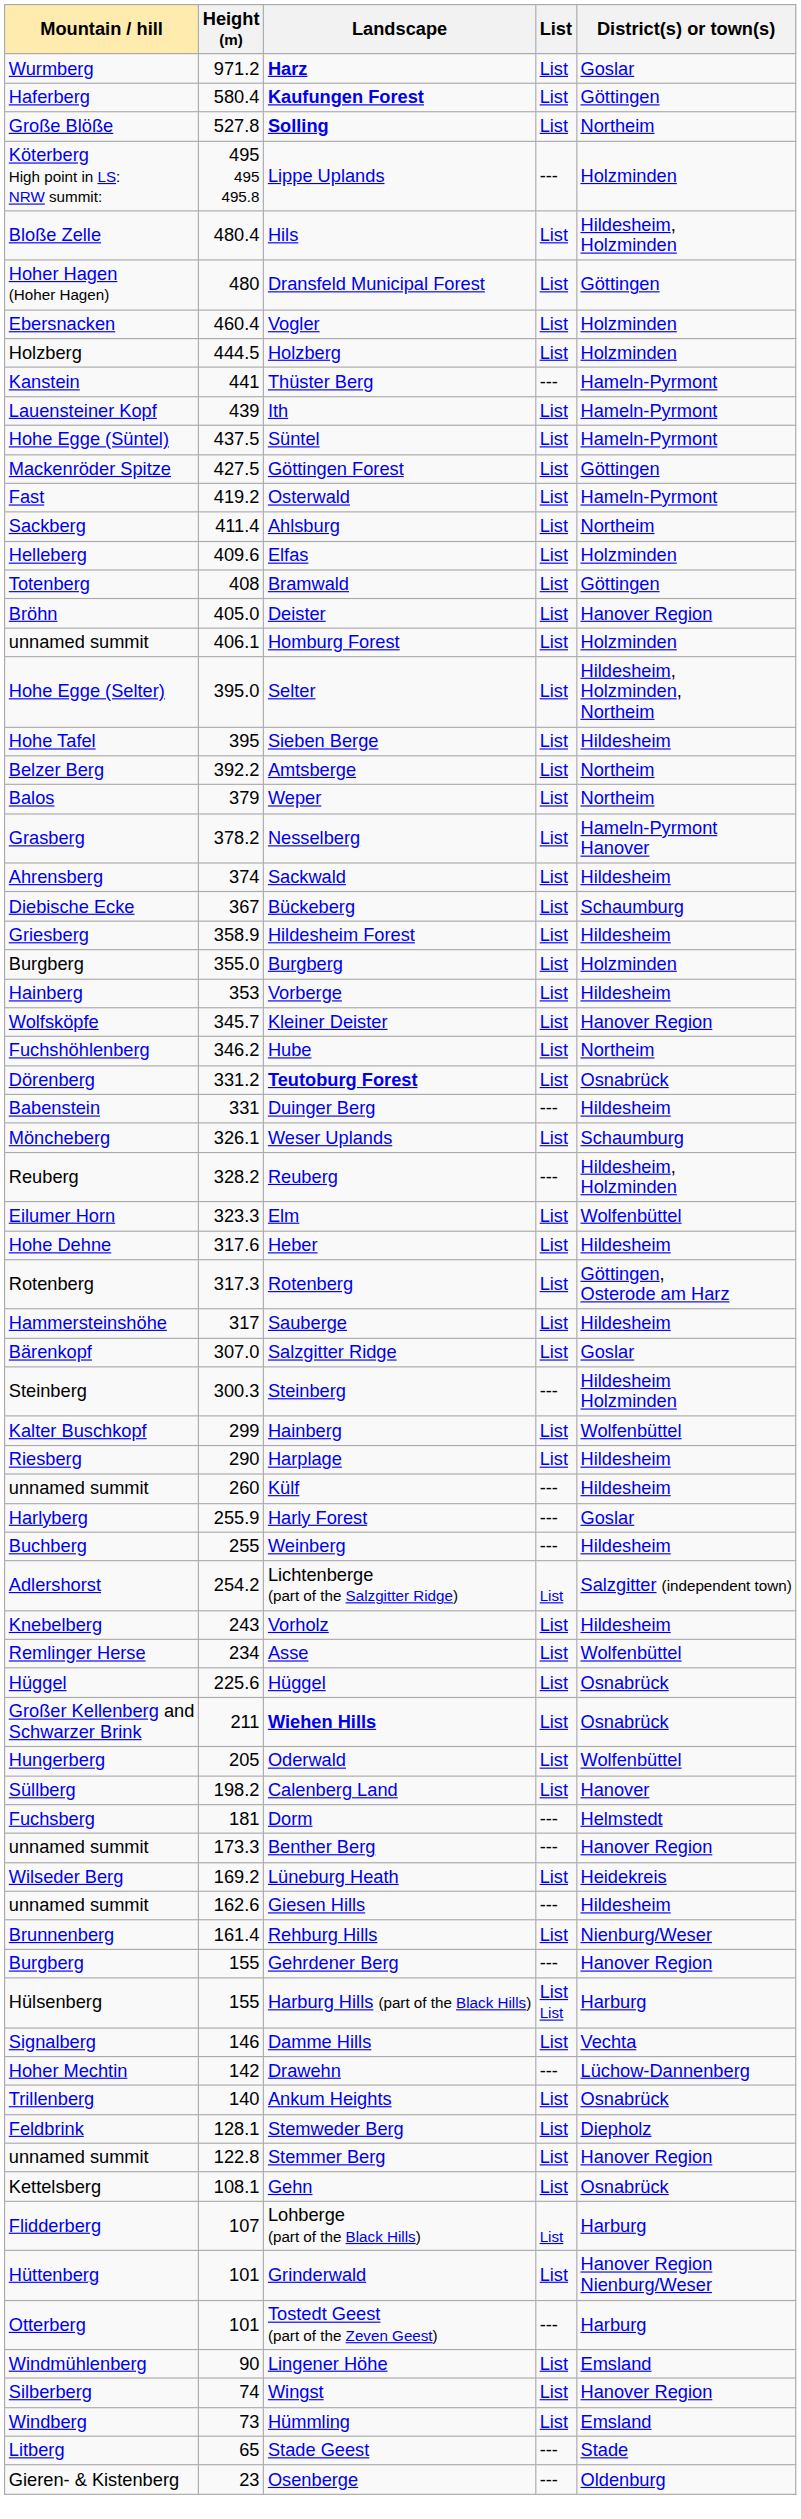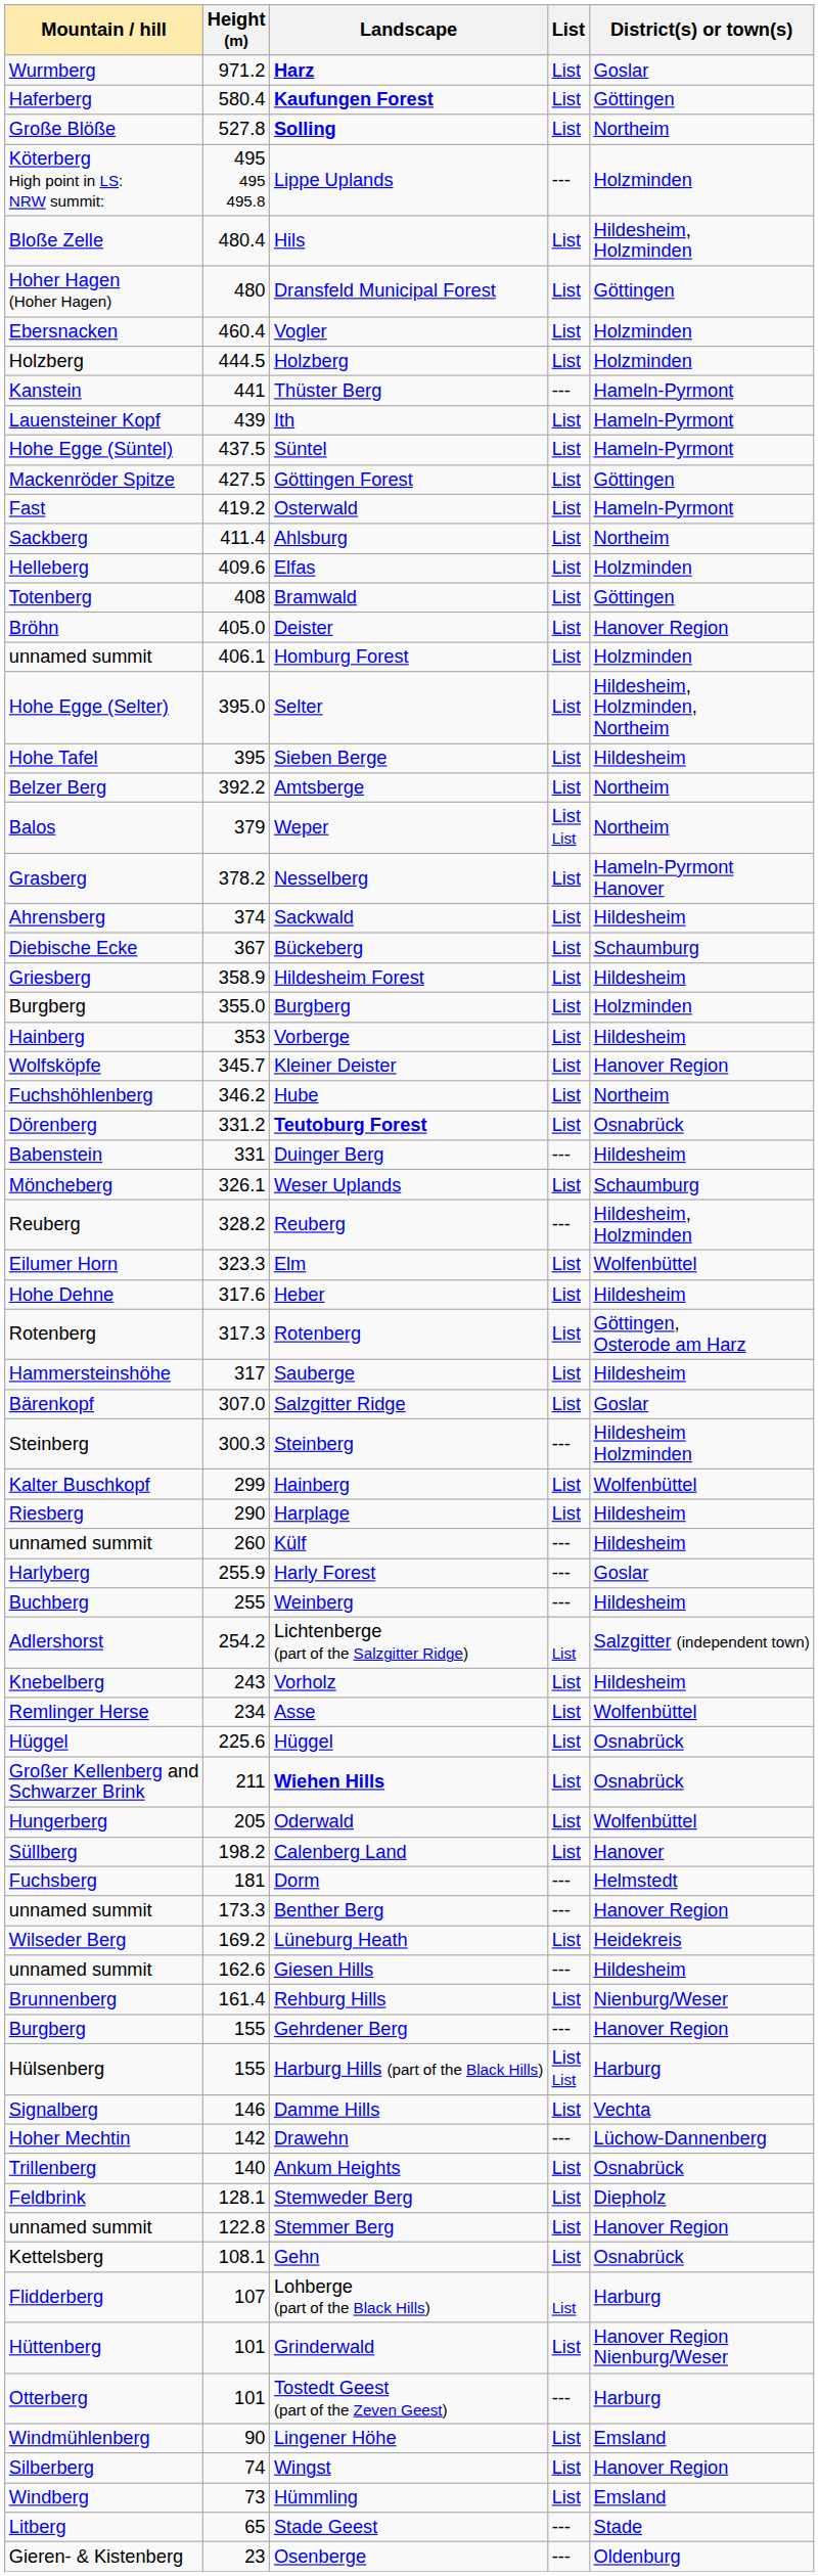 <table class="wikitable sortable">
 <tr style="background-color:#E0E0E0">
 <th style="background-color:#FFEBAD">Mountain / hill</th>
 <th>Height<br><small>(m)</small><br></th>
 <th>Landscape</th>
 <th class="unsortable">List<br></th>
 <th>District(s) or town(s)</th>
 </tr>
 <tr>
 <td><a href='#'>Wurmberg</a></td>
 <td align="right">971.2</td>
 <td><strong><a href='#'>Harz</a></strong></td>
 <td><a href='#'>List</a> </td>
 <td><a href='#'>Goslar</a></td>
 </tr>
 <tr>
 <td><a href='#'>Haferberg</a></td>
 <td align="right">580.4</td>
 <td><strong><a href='#'>Kaufungen Forest</a></strong></td>
 <td><a href='#'>List</a> </td>
 <td><a href='#'>Göttingen</a></td>
 </tr>
 <tr>
 <td><a href='#'>Große Blöße</a></td>
 <td align="right">527.8</td>
 <td><strong><a href='#'>Solling</a></strong></td>
 <td><a href='#'>List</a> </td>
 <td><a href='#'>Northeim</a></td>
 </tr>
 <tr>
 <td><a href='#'>Köterberg</a> <br><small>High point in <a href='#'>LS</a>:<br><a href='#'>NRW</a> summit:</small></td>
 <td align="right">495<br><small>495<br>495.8</small></td>
 <td><a href='#'>Lippe Uplands</a></td>
 <td>--- </td>
 <td><a href='#'>Holzminden</a></td>
 </tr>
 <tr>
 <td><a href='#'>Bloße Zelle</a></td>
 <td align="right">480.4</td>
 <td><a href='#'>Hils</a></td>
 <td><a href='#'>List</a> </td>
 <td><a href='#'>Hildesheim</a>,<br> <a href='#'>Holzminden</a></td>
 </tr>
 <tr>
 <td><a href='#'>Hoher Hagen</a><br><small>(Hoher Hagen)</small></td>
 <td align="right">480</td>
 <td><a href='#'>Dransfeld Municipal Forest</a></td>
 <td><a href='#'>List</a> </td>
 <td><a href='#'>Göttingen</a></td>
 </tr>
 <tr>
 <td><a href='#'>Ebersnacken</a></td>
 <td align="right">460.4</td>
 <td><a href='#'>Vogler</a></td>
 <td><a href='#'>List</a> </td>
 <td><a href='#'>Holzminden</a></td>
 </tr>
 <tr>
 <td>Holzberg</td>
 <td align="right">444.5</td>
 <td><a href='#'>Holzberg</a></td>
 <td><a href='#'>List</a> </td>
 <td><a href='#'>Holzminden</a></td>
 </tr>
 <tr>
 <td><a href='#'>Kanstein</a></td>
 <td align="right">441</td>
 <td><a href='#'>Thüster Berg</a></td>
 <td>--- </td>
 <td><a href='#'>Hameln-Pyrmont</a></td>
 </tr>
 <tr>
 <td><a href='#'>Lauensteiner Kopf</a></td>
 <td align="right">439</td>
 <td><a href='#'>Ith</a></td>
 <td><a href='#'>List</a> </td>
 <td><a href='#'>Hameln-Pyrmont</a></td>
 </tr>
 <tr>
 <td><a href='#'>Hohe Egge (Süntel)</a></td>
 <td align="right">437.5</td>
 <td><a href='#'>Süntel</a></td>
 <td><a href='#'>List</a> </td>
 <td><a href='#'>Hameln-Pyrmont</a></td>
 </tr>
 <tr>
 <td><a href='#'>Mackenröder Spitze</a></td>
 <td align="right">427.5</td>
 <td><a href='#'>Göttingen Forest</a></td>
 <td><a href='#'>List</a> </td>
 <td><a href='#'>Göttingen</a></td>
 </tr>
 <tr>
 <td><a href='#'>Fast</a></td>
 <td align="right">419.2</td>
 <td><a href='#'>Osterwald</a></td>
 <td><a href='#'>List</a> </td>
 <td><a href='#'>Hameln-Pyrmont</a></td>
 </tr>
 <tr>
 <td><a href='#'>Sackberg</a></td>
 <td align="right">411.4</td>
 <td><a href='#'>Ahlsburg</a></td>
 <td><a href='#'>List</a> </td>
 <td><a href='#'>Northeim</a></td>
 </tr>
 <tr>
 <td><a href='#'>Helleberg</a></td>
 <td align="right">409.6</td>
 <td><a href='#'>Elfas</a></td>
 <td><a href='#'>List</a> </td>
 <td><a href='#'>Holzminden</a></td>
 </tr>
 <tr>
 <td><a href='#'>Totenberg</a></td>
 <td align="right">408</td>
 <td><a href='#'>Bramwald</a></td>
 <td><a href='#'>List</a> </td>
 <td><a href='#'>Göttingen</a></td>
 </tr>
 <tr>
 <td><a href='#'>Bröhn</a></td>
 <td align="right">405.0</td>
 <td><a href='#'>Deister</a></td>
 <td><a href='#'>List</a> </td>
 <td><a href='#'>Hanover Region</a></td>
 </tr>
 <tr>
 <td>unnamed summit</td>
 <td align="right">406.1</td>
 <td><a href='#'>Homburg Forest</a></td>
 <td><a href='#'>List</a> </td>
 <td><a href='#'>Holzminden</a></td>
 </tr>
 <tr>
 <td><a href='#'>Hohe Egge (Selter)</a></td>
 <td align="right">395.0</td>
 <td><a href='#'>Selter</a></td>
 <td><a href='#'>List</a> </td>
 <td><a href='#'>Hildesheim</a>,<br> <a href='#'>Holzminden</a>,<br> <a href='#'>Northeim</a></td>
 </tr>
 <tr>
 <td><a href='#'>Hohe Tafel</a></td>
 <td align="right">395</td>
 <td><a href='#'>Sieben Berge</a></td>
 <td><a href='#'>List</a> </td>
 <td><a href='#'>Hildesheim</a></td>
 </tr>
 <tr>
 <td><a href='#'>Belzer Berg</a></td>
 <td align="right">392.2</td>
 <td><a href='#'>Amtsberge</a></td>
 <td><a href='#'>List</a> </td>
 <td><a href='#'>Northeim</a></td>
 </tr>
 <tr>
 <td><a href='#'>Balos</a></td>
 <td align="right">379</td>
 <td><a href='#'>Weper</a></td>
-<td><a href='#'>List</a> </td>
+<td><a href='#'>List</a><br><small><a href='#'>List</a></small> </td>
 <td><a href='#'>Northeim</a></td>
 </tr>
 <tr>
 <td><a href='#'>Grasberg</a></td>
 <td align="right">378.2</td>
 <td><a href='#'>Nesselberg</a></td>
 <td><a href='#'>List</a> </td>
 <td><a href='#'>Hameln-Pyrmont</a><br> <a href='#'>Hanover</a></td>
 </tr>
 <tr>
 <td><a href='#'>Ahrensberg</a></td>
 <td align="right">374</td>
 <td><a href='#'>Sackwald</a></td>
 <td><a href='#'>List</a> </td>
 <td><a href='#'>Hildesheim</a></td>
 </tr>
 <tr>
 <td><a href='#'>Diebische Ecke</a></td>
 <td align="right">367</td>
 <td><a href='#'>Bückeberg</a></td>
 <td><a href='#'>List</a> </td>
 <td><a href='#'>Schaumburg</a></td>
 </tr>
 <tr>
 <td><a href='#'>Griesberg</a></td>
 <td align="right">358.9</td>
 <td><a href='#'>Hildesheim Forest</a></td>
 <td><a href='#'>List</a> </td>
 <td><a href='#'>Hildesheim</a></td>
 </tr>
 <tr>
 <td>Burgberg</td>
 <td align="right">355.0</td>
 <td><a href='#'>Burgberg</a></td>
 <td><a href='#'>List</a> </td>
 <td><a href='#'>Holzminden</a></td>
 </tr>
 <tr>
 <td><a href='#'>Hainberg</a></td>
 <td align="right">353</td>
 <td><a href='#'>Vorberge</a></td>
 <td><a href='#'>List</a> </td>
 <td><a href='#'>Hildesheim</a></td>
 </tr>
 <tr>
 <td><a href='#'>Wolfsköpfe</a></td>
 <td align="right">345.7</td>
 <td><a href='#'>Kleiner Deister</a></td>
 <td><a href='#'>List</a> </td>
 <td><a href='#'>Hanover Region</a></td>
 </tr>
 <tr>
 <td><a href='#'>Fuchshöhlenberg</a></td>
 <td align="right">346.2</td>
 <td><a href='#'>Hube</a></td>
 <td><a href='#'>List</a> </td>
 <td><a href='#'>Northeim</a></td>
 </tr>
 <tr>
 <td><a href='#'>Dörenberg</a></td>
 <td align="right">331.2</td>
 <td><strong><a href='#'>Teutoburg Forest</a></strong></td>
 <td><a href='#'>List</a> </td>
 <td><a href='#'>Osnabrück</a></td>
 </tr>
 <tr>
 <td><a href='#'>Babenstein</a></td>
 <td align="right">331</td>
 <td><a href='#'>Duinger Berg</a></td>
 <td>--- </td>
 <td><a href='#'>Hildesheim</a></td>
 </tr>
 <tr>
 <td><a href='#'>Möncheberg</a></td>
 <td align="right">326.1</td>
 <td><a href='#'>Weser Uplands</a></td>
 <td><a href='#'>List</a> </td>
 <td><a href='#'>Schaumburg</a></td>
 </tr>
 <tr>
 <td>Reuberg</td>
 <td align="right">328.2</td>
 <td><a href='#'>Reuberg</a></td>
 <td>--- </td>
 <td><a href='#'>Hildesheim</a>,<br> <a href='#'>Holzminden</a></td>
 </tr>
 <tr>
 <td><a href='#'>Eilumer Horn</a></td>
 <td align="right">323.3</td>
 <td><a href='#'>Elm</a></td>
 <td><a href='#'>List</a> </td>
 <td><a href='#'>Wolfenbüttel</a></td>
 </tr>
 <tr>
 <td><a href='#'>Hohe Dehne</a></td>
 <td align="right">317.6</td>
 <td><a href='#'>Heber</a></td>
 <td><a href='#'>List</a> </td>
 <td><a href='#'>Hildesheim</a></td>
 </tr>
 <tr>
 <td>Rotenberg</td>
 <td align="right">317.3</td>
 <td><a href='#'>Rotenberg</a></td>
 <td><a href='#'>List</a> </td>
 <td><a href='#'>Göttingen</a>,<br> <a href='#'>Osterode am Harz</a></td>
 </tr>
 <tr>
 <td><a href='#'>Hammersteinshöhe</a></td>
 <td align="right">317</td>
 <td><a href='#'>Sauberge</a></td>
 <td><a href='#'>List</a> </td>
 <td><a href='#'>Hildesheim</a></td>
 </tr>
 <tr>
 <td><a href='#'>Bärenkopf</a></td>
 <td align="right">307.0</td>
 <td><a href='#'>Salzgitter Ridge</a></td>
 <td><a href='#'>List</a> </td>
 <td><a href='#'>Goslar</a></td>
 </tr>
 <tr>
 <td>Steinberg</td>
 <td align="right">300.3</td>
 <td><a href='#'>Steinberg</a></td>
 <td>--- </td>
 <td><a href='#'>Hildesheim</a><br> <a href='#'>Holzminden</a></td>
 </tr>
 <tr>
 <td><a href='#'>Kalter Buschkopf</a></td>
 <td align="right">299</td>
 <td><a href='#'>Hainberg</a></td>
 <td><a href='#'>List</a> </td>
 <td><a href='#'>Wolfenbüttel</a></td>
 </tr>
 <tr>
 <td><a href='#'>Riesberg</a></td>
 <td align="right">290</td>
 <td><a href='#'>Harplage</a></td>
 <td><a href='#'>List</a> </td>
 <td><a href='#'>Hildesheim</a></td>
 </tr>
 <tr>
 <td>unnamed summit</td>
 <td align="right">260</td>
 <td><a href='#'>Külf</a></td>
 <td>--- </td>
 <td><a href='#'>Hildesheim</a></td>
 </tr>
 <tr>
 <td><a href='#'>Harlyberg</a></td>
 <td align="right">255.9</td>
 <td><a href='#'>Harly Forest</a></td>
 <td>--- </td>
 <td><a href='#'>Goslar</a></td>
 </tr>
 <tr>
 <td><a href='#'>Buchberg</a></td>
 <td align="right">255</td>
 <td><a href='#'>Weinberg</a></td>
 <td>--- </td>
 <td><a href='#'>Hildesheim</a></td>
 </tr>
 <tr>
 <td><a href='#'>Adlershorst</a></td>
 <td align="right">254.2</td>
 <td>Lichtenberge<br><small>(part of the <a href='#'>Salzgitter Ridge</a>)</small></td>
 <td><br><small><a href='#'>List</a></small> </td>
 <td><a href='#'>Salzgitter</a> <small>(independent town)</small></td>
 </tr>
 <tr>
 <td><a href='#'>Knebelberg</a></td>
 <td align="right">243</td>
 <td><a href='#'>Vorholz</a></td>
 <td><a href='#'>List</a> </td>
 <td><a href='#'>Hildesheim</a></td>
 </tr>
 <tr>
 <td><a href='#'>Remlinger Herse</a></td>
 <td align="right">234</td>
 <td><a href='#'>Asse</a></td>
 <td><a href='#'>List</a> </td>
 <td><a href='#'>Wolfenbüttel</a></td>
 </tr>
 <tr>
 <td><a href='#'>Hüggel</a></td>
 <td align="right">225.6</td>
 <td><a href='#'>Hüggel</a></td>
 <td><a href='#'>List</a> </td>
 <td><a href='#'>Osnabrück</a></td>
 </tr>
 <tr>
 <td><a href='#'>Großer Kellenberg</a> and<br><a href='#'>Schwarzer Brink</a></td>
 <td align="right">211</td>
 <td><strong><a href='#'>Wiehen Hills</a></strong></td>
 <td><a href='#'>List</a> </td>
 <td><a href='#'>Osnabrück</a></td>
 </tr>
 <tr>
 <td><a href='#'>Hungerberg</a></td>
 <td align="right">205</td>
 <td><a href='#'>Oderwald</a></td>
 <td><a href='#'>List</a> </td>
 <td><a href='#'>Wolfenbüttel</a></td>
 </tr>
 <tr>
 <td><a href='#'>Süllberg</a></td>
 <td align="right">198.2</td>
 <td><a href='#'>Calenberg Land</a></td>
 <td><a href='#'>List</a> </td>
 <td><a href='#'>Hanover</a></td>
 </tr>
 <tr>
 <td><a href='#'>Fuchsberg</a></td>
 <td align="right">181</td>
 <td><a href='#'>Dorm</a></td>
 <td>--- </td>
 <td><a href='#'>Helmstedt</a></td>
 </tr>
 <tr>
 <td>unnamed summit</td>
 <td align="right">173.3</td>
 <td><a href='#'>Benther Berg</a></td>
 <td>--- </td>
 <td><a href='#'>Hanover Region</a></td>
 </tr>
 <tr>
 <td><a href='#'>Wilseder Berg</a></td>
 <td align="right">169.2</td>
 <td><a href='#'>Lüneburg Heath</a></td>
 <td><a href='#'>List</a></td>
 <td><a href='#'>Heidekreis</a></td>
 </tr>
 <tr>
 <td>unnamed summit</td>
 <td align="right">162.6</td>
 <td><a href='#'>Giesen Hills</a></td>
 <td>--- </td>
 <td><a href='#'>Hildesheim</a></td>
 </tr>
 <tr>
 <td><a href='#'>Brunnenberg</a></td>
 <td align="right">161.4</td>
 <td><a href='#'>Rehburg Hills</a></td>
 <td><a href='#'>List</a> </td>
 <td><a href='#'>Nienburg/Weser</a></td>
 </tr>
 <tr>
 <td><a href='#'>Burgberg</a></td>
 <td align="right">155</td>
 <td><a href='#'>Gehrdener Berg</a></td>
 <td>--- </td>
 <td><a href='#'>Hanover Region</a></td>
 </tr>
 <tr>
 <td>Hülsenberg</td>
 <td align="right">155</td>
 <td><a href='#'>Harburg Hills</a> <small>(part of the <a href='#'>Black Hills</a>)</small></td>
 <td><a href='#'>List</a><br><small><a href='#'>List</a></small> </td>
 <td><a href='#'>Harburg</a></td>
 </tr>
 <tr>
 <td><a href='#'>Signalberg</a></td>
 <td align="right">146</td>
 <td><a href='#'>Damme Hills</a></td>
 <td><a href='#'>List</a> </td>
 <td><a href='#'>Vechta</a></td>
 </tr>
 <tr>
 <td><a href='#'>Hoher Mechtin</a></td>
 <td align="right">142</td>
 <td><a href='#'>Drawehn</a></td>
 <td>--- </td>
 <td><a href='#'>Lüchow-Dannenberg</a></td>
 </tr>
 <tr>
 <td><a href='#'>Trillenberg</a></td>
 <td align="right">140</td>
 <td><a href='#'>Ankum Heights</a></td>
 <td><a href='#'>List</a> </td>
 <td><a href='#'>Osnabrück</a></td>
 </tr>
 <tr>
 <td><a href='#'>Feldbrink</a></td>
 <td align="right">128.1</td>
 <td><a href='#'>Stemweder Berg</a></td>
 <td><a href='#'>List</a> </td>
 <td><a href='#'>Diepholz</a></td>
 </tr>
 <tr>
 <td>unnamed summit</td>
 <td align="right">122.8</td>
 <td><a href='#'>Stemmer Berg</a></td>
 <td><a href='#'>List</a> </td>
 <td><a href='#'>Hanover Region</a></td>
 </tr>
 <tr>
 <td>Kettelsberg</td>
 <td align="right">108.1</td>
 <td><a href='#'>Gehn</a></td>
 <td><a href='#'>List</a> </td>
 <td><a href='#'>Osnabrück</a></td>
 </tr>
 <tr>
 <td><a href='#'>Flidderberg</a></td>
 <td align="right">107</td>
 <td>Lohberge<br><small>(part of the <a href='#'>Black Hills</a>)</small></td>
 <td><br><small><a href='#'>List</a></small> </td>
 <td><a href='#'>Harburg</a></td>
 </tr>
 <tr>
 <td><a href='#'>Hüttenberg</a></td>
 <td align="right">101</td>
 <td><a href='#'>Grinderwald</a></td>
 <td><a href='#'>List</a> </td>
 <td><a href='#'>Hanover Region</a><br><a href='#'>Nienburg/Weser</a></td>
 </tr>
 <tr>
 <td><a href='#'>Otterberg</a></td>
 <td align="right">101</td>
 <td><a href='#'>Tostedt Geest</a><br><small>(part of the <a href='#'>Zeven Geest</a>)</small></td>
 <td>--- </td>
 <td><a href='#'>Harburg</a></td>
 </tr>
 <tr>
 <td><a href='#'>Windmühlenberg</a></td>
 <td align="right">90</td>
 <td><a href='#'>Lingener Höhe</a></td>
 <td><a href='#'>List</a> </td>
 <td><a href='#'>Emsland</a></td>
 </tr>
 <tr>
 <td><a href='#'>Silberberg</a></td>
 <td align="right">74</td>
 <td><a href='#'>Wingst</a></td>
 <td><a href='#'>List</a> </td>
 <td><a href='#'>Hanover Region</a></td>
 </tr>
 <tr>
 <td><a href='#'>Windberg</a></td>
 <td align="right">73</td>
 <td><a href='#'>Hümmling</a></td>
 <td><a href='#'>List</a> </td>
 <td><a href='#'>Emsland</a></td>
 </tr>
 <tr>
 <td><a href='#'>Litberg</a></td>
 <td align="right">65</td>
 <td><a href='#'>Stade Geest</a></td>
 <td>--- </td>
 <td><a href='#'>Stade</a></td>
 </tr>
 <tr>
 <td>Gieren- & Kistenberg</td>
 <td align="right">23</td>
 <td><a href='#'>Osenberge</a></td>
 <td>--- </td>
 <td><a href='#'>Oldenburg</a></td>
 </tr>
 </table>
